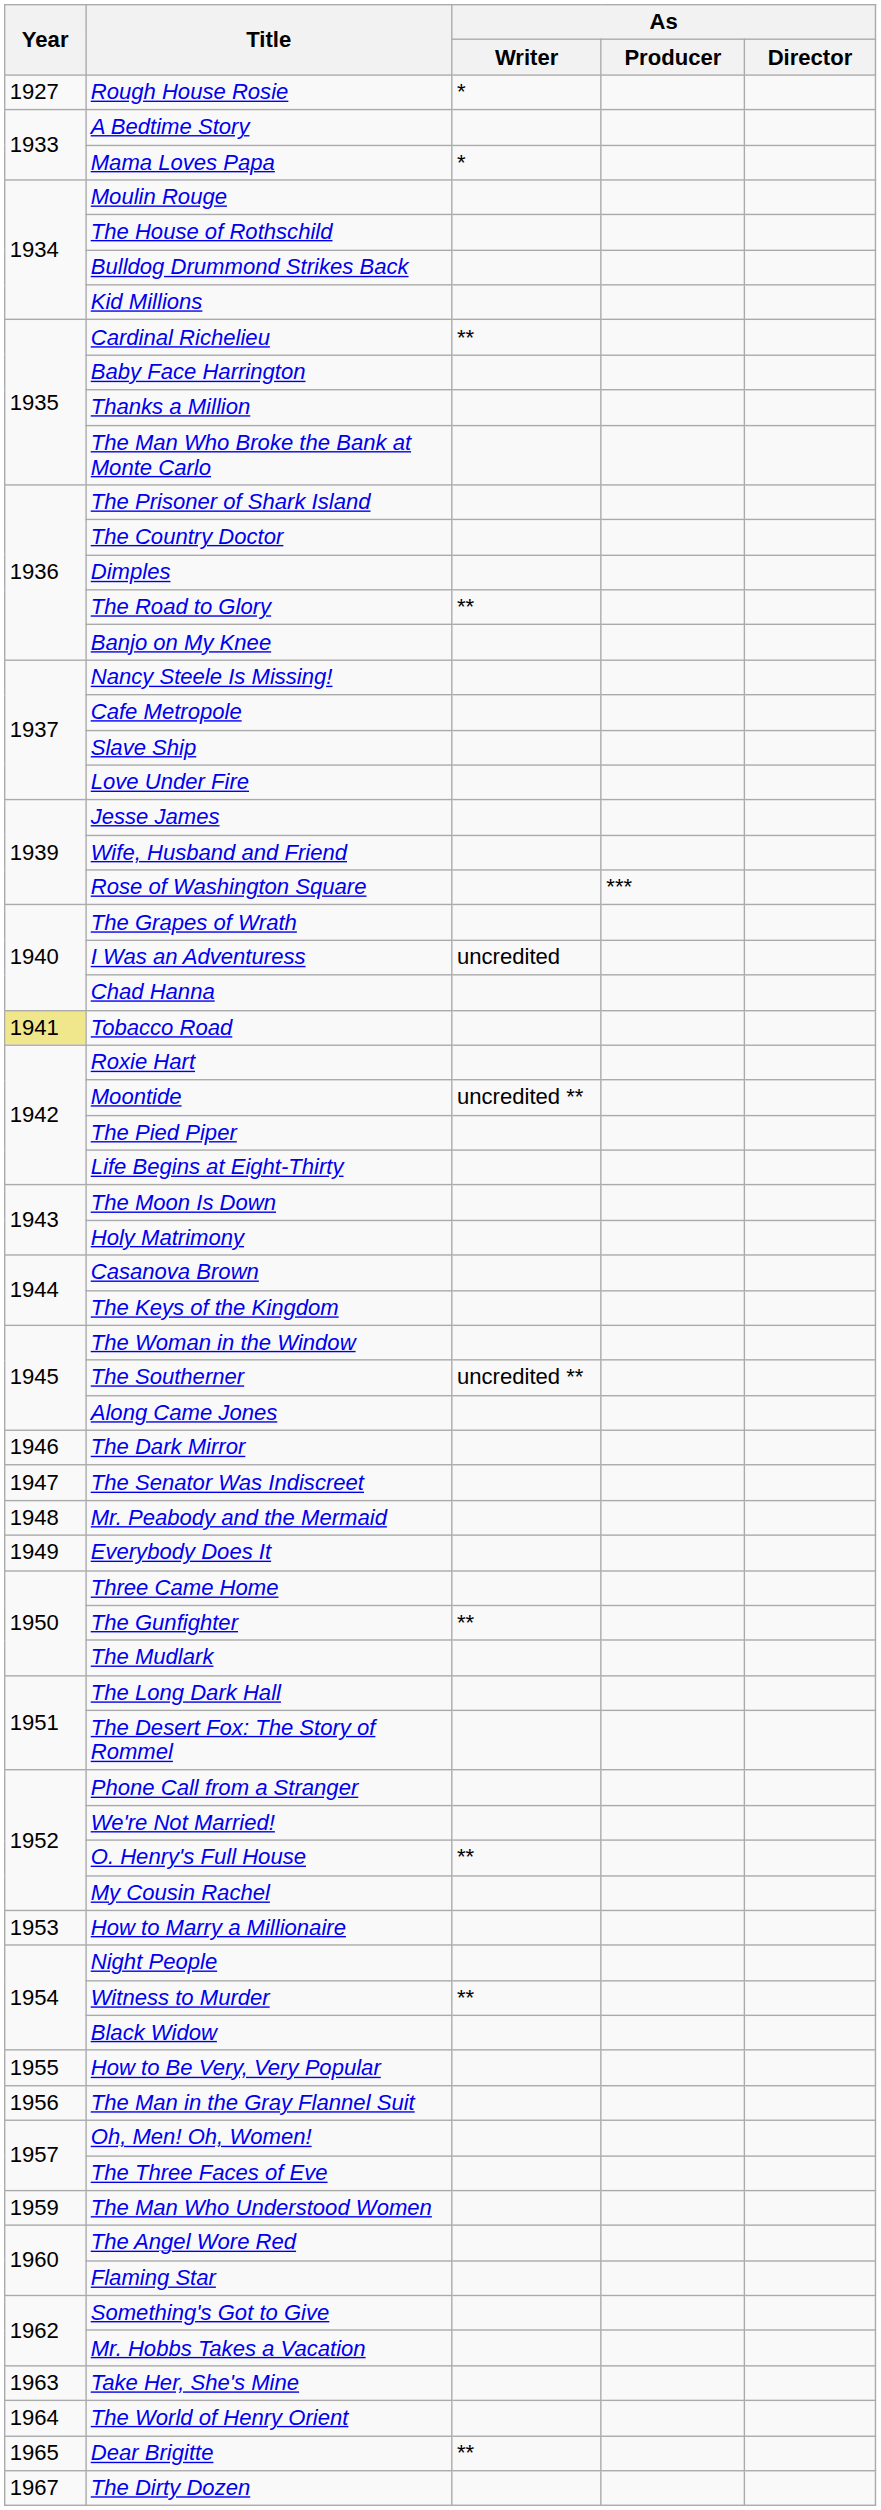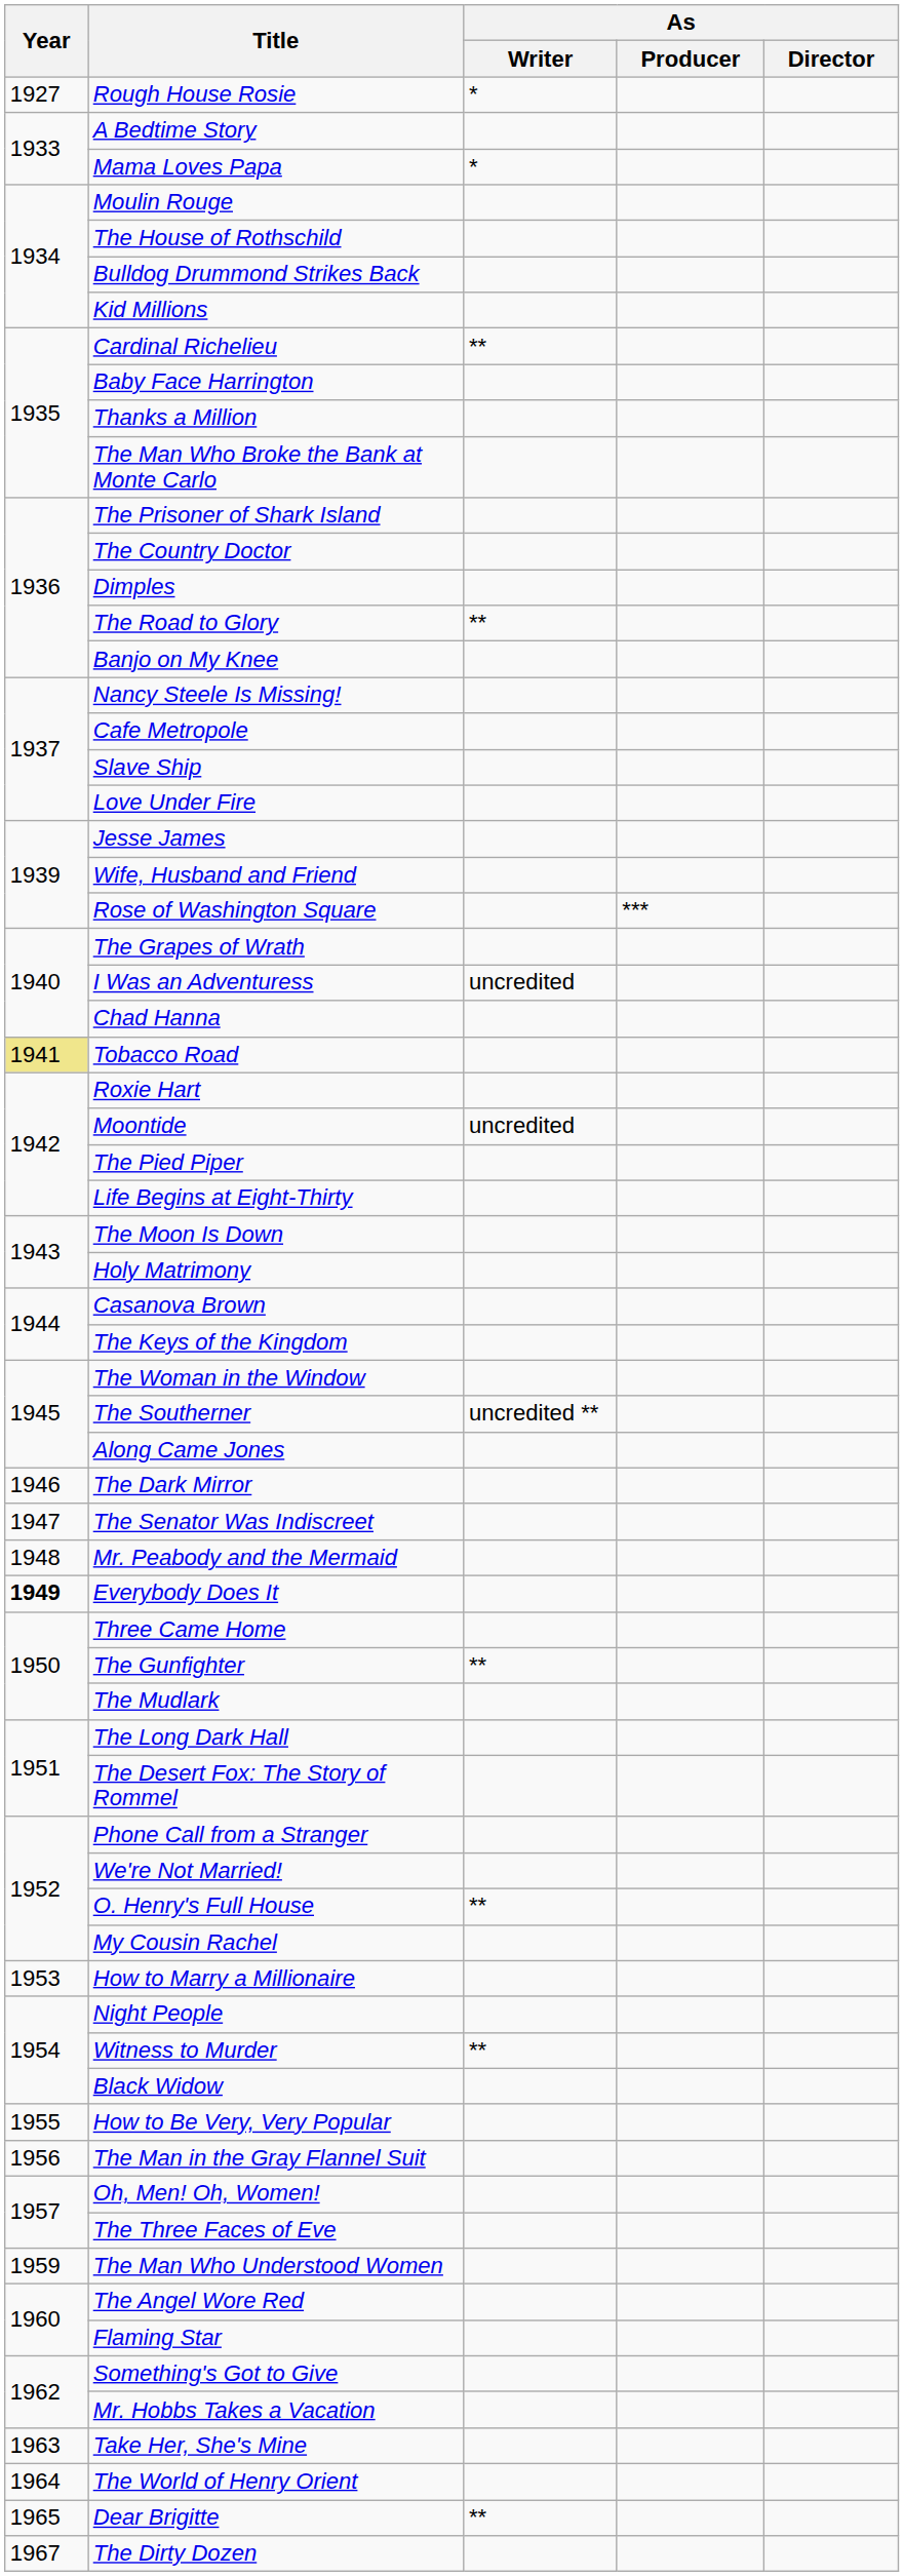 <table class=wikitable width=50%>
 <tr>
 <th rowspan=2 width=3%>Year</th>
 <th rowspan=2 width=23%>Title</th>
 <th colspan=3>As</th>
 </tr>
 <tr>
 <th width=5%>Writer</th>
 <th width=5%>Producer</th>
 <th width=5%>Director</th>
 </tr>
 <tr>
 <td>1927</td>
 <td><em><a href='#'>Rough House Rosie</a></em></td>
 <td>*</td>
 <td></td>
 <td></td>
 </tr>
 <tr>
 <td rowspan=2>1933</td>
 <td><em><a href='#'>A Bedtime Story</a></em></td>
 <td></td>
 <td></td>
 <td></td>
 </tr>
 <tr>
 <td><em><a href='#'> Mama Loves Papa</a></em></td>
 <td>*</td>
 <td></td>
 <td></td>
 </tr>
 <tr>
 <td rowspan=4>1934</td>
 <td><em><a href='#'>Moulin Rouge</a></em></td>
 <td></td>
 <td></td>
 <td></td>
 </tr>
 <tr>
 <td><em><a href='#'>The House of Rothschild</a></em></td>
 <td></td>
 <td></td>
 <td></td>
 </tr>
 <tr>
 <td><em><a href='#'>Bulldog Drummond Strikes Back</a></em></td>
 <td></td>
 <td></td>
 <td></td>
 </tr>
 <tr>
 <td><em><a href='#'>Kid Millions</a></em></td>
 <td></td>
 <td></td>
 <td></td>
 </tr>
 <tr>
 <td rowspan=4>1935</td>
 <td><em><a href='#'>Cardinal Richelieu</a></em></td>
 <td>**</td>
 <td></td>
 <td></td>
 </tr>
 <tr>
 <td><em><a href='#'>Baby Face Harrington</a></em></td>
 <td></td>
 <td></td>
 <td></td>
 </tr>
 <tr>
 <td><em><a href='#'>Thanks a Million</a></em></td>
 <td></td>
 <td></td>
 <td></td>
 </tr>
 <tr>
 <td><em><a href='#'>The Man Who Broke the Bank at Monte Carlo</a></em></td>
 <td></td>
 <td></td>
 <td></td>
 </tr>
 <tr>
 <td rowspan=5>1936</td>
 <td><em><a href='#'>The Prisoner of Shark Island</a></em></td>
 <td></td>
 <td></td>
 <td></td>
 </tr>
 <tr>
 <td><em><a href='#'>The Country Doctor</a></em></td>
 <td></td>
 <td></td>
 <td></td>
 </tr>
 <tr>
 <td><em><a href='#'>Dimples</a></em></td>
 <td></td>
 <td></td>
 <td></td>
 </tr>
 <tr>
 <td><em><a href='#'>The Road to Glory</a></em></td>
 <td>**</td>
 <td></td>
 <td></td>
 </tr>
 <tr>
 <td><em><a href='#'>Banjo on My Knee</a></em></td>
 <td></td>
 <td></td>
 <td></td>
 </tr>
 <tr>
 <td rowspan=4>1937</td>
 <td><em><a href='#'>Nancy Steele Is Missing!</a></em></td>
 <td></td>
 <td></td>
 <td></td>
 </tr>
 <tr>
 <td><em><a href='#'>Cafe Metropole</a></em></td>
 <td></td>
 <td></td>
 <td></td>
 </tr>
 <tr>
 <td><em><a href='#'>Slave Ship</a></em></td>
 <td></td>
 <td></td>
 <td></td>
 </tr>
 <tr>
 <td><em><a href='#'>Love Under Fire</a></em></td>
 <td></td>
 <td></td>
 <td></td>
 </tr>
 <tr>
 <td rowspan=3>1939</td>
 <td><em><a href='#'>Jesse James</a></em></td>
 <td></td>
 <td></td>
 <td></td>
 </tr>
 <tr>
 <td><em><a href='#'>Wife, Husband and Friend</a></em></td>
 <td></td>
 <td></td>
 <td></td>
 </tr>
 <tr>
 <td><em><a href='#'>Rose of Washington Square</a></em></td>
 <td></td>
 <td>***</td>
 <td></td>
 </tr>
 <tr>
 <td rowspan=3>1940</td>
 <td><em><a href='#'>The Grapes of Wrath</a></em></td>
 <td></td>
 <td></td>
 <td></td>
 </tr>
 <tr>
 <td><em><a href='#'>I Was an Adventuress</a></em></td>
 <td>uncredited </td>
 <td></td>
 <td></td>
 </tr>
 <tr>
 <td><em><a href='#'>Chad Hanna</a></em></td>
 <td></td>
 <td></td>
 <td></td>
 </tr>
 <tr>
 <td style="background: khaki;">1941</td>
 <td><em><a href='#'>Tobacco Road</a></em></td>
 <td></td>
 <td></td>
 <td></td>
 </tr>
 <tr>
 <td rowspan=4>1942</td>
 <td><em><a href='#'>Roxie Hart</a></em></td>
 <td></td>
 <td></td>
 <td></td>
 </tr>
 <tr>
 <td><em><a href='#'>Moontide</a></em></td>
-<td>uncredited **</td>
+<td>uncredited </td>
 <td></td>
 <td></td>
 </tr>
 <tr>
 <td><em><a href='#'>The Pied Piper</a></em></td>
 <td></td>
 <td></td>
 <td></td>
 </tr>
 <tr>
 <td><em><a href='#'>Life Begins at Eight-Thirty</a></em></td>
 <td></td>
 <td></td>
 <td></td>
 </tr>
 <tr>
 <td rowspan=2>1943</td>
 <td><em><a href='#'>The Moon Is Down</a></em></td>
 <td></td>
 <td></td>
 </tr>
 <tr>
 <td><em><a href='#'>Holy Matrimony</a></em></td>
 <td></td>
 <td></td>
 <td></td>
 </tr>
 <tr>
 <td rowspan=2>1944</td>
 <td><em><a href='#'>Casanova Brown</a></em></td>
 <td></td>
 <td></td>
 <td></td>
 </tr>
 <tr>
 <td><em><a href='#'>The Keys of the Kingdom</a></em></td>
 <td></td>
 <td></td>
 <td></td>
 </tr>
 <tr>
 <td rowspan=3>1945</td>
 <td><em><a href='#'>The Woman in the Window</a></em></td>
 <td></td>
 <td></td>
 <td></td>
 </tr>
 <tr>
 <td><em><a href='#'>The Southerner</a></em></td>
 <td>uncredited **</td>
 <td></td>
 <td></td>
 </tr>
 <tr>
 <td><em><a href='#'>Along Came Jones</a></em></td>
 <td></td>
 <td></td>
 <td></td>
 </tr>
 <tr>
 <td>1946</td>
 <td><em><a href='#'>The Dark Mirror</a></em></td>
 <td></td>
 <td></td>
 <td></td>
 </tr>
 <tr>
 <td>1947</td>
 <td><em><a href='#'>The Senator Was Indiscreet</a></em></td>
 <td></td>
 <td></td>
 <td></td>
 </tr>
 <tr>
 <td>1948</td>
 <td><em><a href='#'>Mr. Peabody and the Mermaid</a></em></td>
 <td></td>
 <td></td>
 <td></td>
 </tr>
 <tr>
-<td>1949</td>
+<td><strong>1949</strong></td>
 <td><em><a href='#'>Everybody Does It</a></em></td>
 <td></td>
 <td></td>
 <td></td>
 </tr>
 <tr>
 <td rowspan=3>1950</td>
 <td><em><a href='#'>Three Came Home</a></em></td>
 <td></td>
 <td></td>
 <td></td>
 </tr>
 <tr>
 <td><em><a href='#'>The Gunfighter</a></em></td>
 <td>**</td>
 <td></td>
 <td></td>
 </tr>
 <tr>
 <td><em><a href='#'>The Mudlark</a></em></td>
 <td></td>
 <td></td>
 <td></td>
 </tr>
 <tr>
 <td rowspan=2>1951</td>
 <td><em><a href='#'>The Long Dark Hall</a></em></td>
 <td></td>
 <td></td>
 <td></td>
 </tr>
 <tr>
 <td><em><a href='#'>The Desert Fox: The Story of Rommel</a></em></td>
 <td></td>
 <td></td>
 <td></td>
 </tr>
 <tr>
 <td rowspan=4>1952</td>
 <td><em><a href='#'>Phone Call from a Stranger</a></em></td>
 <td></td>
 <td></td>
 <td></td>
 </tr>
 <tr>
 <td><em><a href='#'>We're Not Married!</a></em></td>
 <td></td>
 <td></td>
 <td></td>
 </tr>
 <tr>
 <td><em><a href='#'>O. Henry's Full House</a></em></td>
 <td>**</td>
 <td></td>
 <td></td>
 </tr>
 <tr>
 <td><em><a href='#'>My Cousin Rachel</a></em></td>
 <td></td>
 <td></td>
 <td></td>
 </tr>
 <tr>
 <td>1953</td>
 <td><em><a href='#'>How to Marry a Millionaire</a></em></td>
 <td></td>
 <td></td>
 <td></td>
 </tr>
 <tr>
 <td rowspan=3>1954</td>
 <td><em><a href='#'>Night People</a></em></td>
 <td></td>
 <td></td>
 <td></td>
 </tr>
 <tr>
 <td><em><a href='#'>Witness to Murder</a></em></td>
 <td>**</td>
 <td></td>
 <td></td>
 </tr>
 <tr>
 <td><em><a href='#'>Black Widow</a></em></td>
 <td></td>
 <td></td>
 <td></td>
 </tr>
 <tr>
 <td>1955</td>
 <td><em><a href='#'>How to Be Very, Very Popular</a></em></td>
 <td></td>
 <td></td>
 <td></td>
 </tr>
 <tr>
 <td>1956</td>
 <td><em><a href='#'>The Man in the Gray Flannel Suit</a></em></td>
 <td></td>
 <td></td>
 <td></td>
 </tr>
 <tr>
 <td rowspan=2>1957</td>
 <td><em><a href='#'>Oh, Men! Oh, Women!</a></em></td>
 <td></td>
 <td></td>
 <td></td>
 </tr>
 <tr>
 <td><em><a href='#'>The Three Faces of Eve</a></em></td>
 <td></td>
 <td></td>
 <td></td>
 </tr>
 <tr>
 <td>1959</td>
 <td><em><a href='#'>The Man Who Understood Women</a></em></td>
 <td></td>
 <td></td>
 <td></td>
 </tr>
 <tr>
 <td rowspan=2>1960</td>
 <td><em><a href='#'>The Angel Wore Red</a></em></td>
 <td></td>
 <td></td>
 <td></td>
 </tr>
 <tr>
 <td><em><a href='#'>Flaming Star</a></em></td>
 <td></td>
 <td></td>
 <td></td>
 </tr>
 <tr>
 <td rowspan=2>1962</td>
 <td><em><a href='#'>Something's Got to Give</a></em></td>
 <td></td>
 <td></td>
 <td></td>
 </tr>
 <tr>
 <td><em><a href='#'>Mr. Hobbs Takes a Vacation</a></em></td>
 <td></td>
 <td></td>
 <td></td>
 </tr>
 <tr>
 <td>1963</td>
 <td><em><a href='#'>Take Her, She's Mine</a></em></td>
 <td></td>
 <td></td>
 <td></td>
 </tr>
 <tr>
 <td>1964</td>
 <td><em><a href='#'>The World of Henry Orient</a></em></td>
 <td></td>
 <td></td>
 <td></td>
 </tr>
 <tr>
 <td>1965</td>
 <td><em><a href='#'>Dear Brigitte</a></em></td>
 <td>**</td>
 <td></td>
 <td></td>
 </tr>
 <tr>
 <td>1967</td>
 <td><em><a href='#'>The Dirty Dozen</a></em></td>
 <td></td>
 <td></td>
 <td></td>
 </tr>
 </table>
